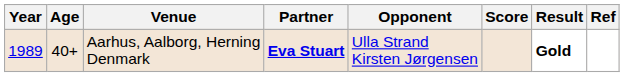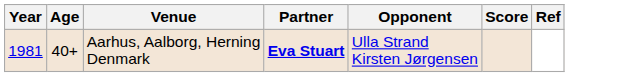 <table class="sortable wikitable" style="font-size: 90%;">
 <tr>
 <th>Year</th>
 <th>Age</th>
 <th>Venue</th>
 <th>Partner</th>
 <th>Opponent</th>
 <th>Score</th>
-<th>Result</th>
 <th>Ref</th>
 </tr>
 <tr style="background:#F3E6D7">
-<td align="center"><a href='#'>1989</a></td>
+<td align="center"><a href='#'>1981</a></td>
 <td align="center">40+</td>
 <td align="left">Aarhus, Aalborg, Herning <br>Denmark</td>
 <td align="left"><strong> <a href='#'>Eva Stuart</a></strong></td>
 <td align="left"> <a href='#'>Ulla Strand</a> <br>  <a href='#'>Kirsten Jørgensen</a></td>
 <td align="left"></td>
-<td style="text-align:left; background:white"> <strong>Gold</strong></td>
 <td style="text-align:center; background:white"></td>
 </tr>
 </table>
